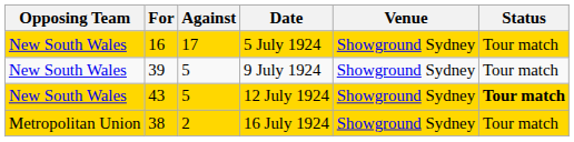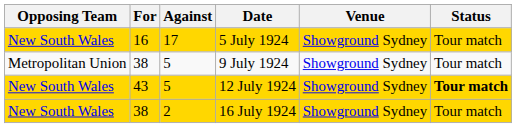 <table class=wikitable>
 <tr>
 <th>Opposing Team</th>
 <th>For</th>
 <th>Against</th>
 <th>Date</th>
 <th>Venue</th>
 <th>Status</th>
 </tr>
 <tr bgcolor=gold>
 <td><a href='#'>New South Wales</a></td>
 <td>16</td>
 <td>17</td>
 <td>5 July 1924</td>
 <td><a href='#'>Showground</a> Sydney</td>
 <td>Tour match</td>
 </tr>
 <tr>
-<td><a href='#'>New South Wales</a></td>
-<td>39</td>
+<td>Metropolitan Union</td>
+<td>38</td>
 <td>5</td>
 <td>9 July 1924</td>
 <td><a href='#'>Showground</a> Sydney</td>
 <td>Tour match</td>
 </tr>
 <tr bgcolor=gold>
 <td><a href='#'>New South Wales</a></td>
 <td>43</td>
 <td>5</td>
 <td>12 July 1924</td>
 <td><a href='#'>Showground</a> Sydney</td>
 <td><strong>Tour match</strong></td>
 </tr>
 <tr bgcolor=gold>
-<td>Metropolitan Union</td>
+<td><a href='#'>New South Wales</a></td>
 <td>38</td>
 <td>2</td>
 <td>16 July 1924</td>
 <td><a href='#'>Showground</a> Sydney</td>
 <td>Tour match</td>
 </tr>
 </table>
